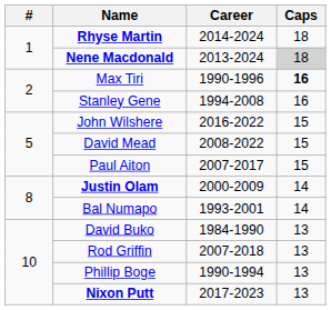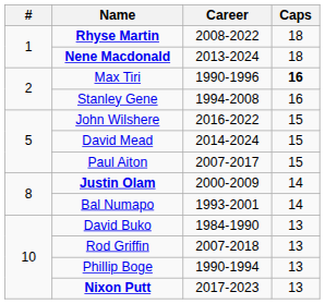 <table class="wikitable sortable" style="text-align:center;">
 <tr>
 <th width=50px>#</th>
 <th style="width:150px;">Name</th>
 <th style="width:100px;">Career</th>
 <th width=50px>Caps</th>
 </tr>
 <tr>
 <td rowspan=2>1</td>
 <td><strong><a href='#'>Rhyse Martin</a></strong></td>
-<td>2014-2024</td>
+<td>2008-2022</td>
 <td>18</td>
 </tr>
 <tr>
 <td><strong><a href='#'>Nene Macdonald</a></strong></td>
 <td>2013-2024</td>
-<td style="background: lightgrey;">18</td>
+<td>18</td>
 </tr>
 <tr>
 <td rowspan=2>2</td>
 <td><a href='#'>Max Tiri</a></td>
 <td>1990-1996</td>
 <td><strong>16</strong></td>
 </tr>
 <tr>
 <td><a href='#'>Stanley Gene</a></td>
 <td>1994-2008</td>
 <td>16</td>
 </tr>
 <tr>
 <td rowspan=3>5</td>
 <td><a href='#'>John Wilshere</a></td>
 <td>2016-2022</td>
 <td>15</td>
 </tr>
 <tr>
 <td><a href='#'>David Mead</a></td>
-<td>2008-2022</td>
+<td>2014-2024</td>
 <td>15</td>
 </tr>
 <tr>
 <td><a href='#'>Paul Aiton</a></td>
 <td>2007-2017</td>
 <td>15</td>
 </tr>
 <tr>
 <td rowspan=2>8</td>
 <td><strong><a href='#'>Justin Olam</a></strong></td>
 <td>2000-2009</td>
 <td>14</td>
 </tr>
 <tr>
 <td><a href='#'>Bal Numapo</a></td>
 <td>1993-2001</td>
 <td>14</td>
 </tr>
 <tr>
 <td rowspan=4>10</td>
 <td><a href='#'>David Buko</a></td>
 <td>1984-1990</td>
 <td>13</td>
 </tr>
 <tr>
 <td><a href='#'>Rod Griffin</a></td>
 <td>2007-2018</td>
 <td>13</td>
 </tr>
 <tr>
 <td><a href='#'>Phillip Boge</a></td>
 <td>1990-1994</td>
 <td>13</td>
 </tr>
 <tr>
 <td><strong><a href='#'>Nixon Putt</a></strong></td>
 <td>2017-2023</td>
 <td>13</td>
 </tr>
 </table>
